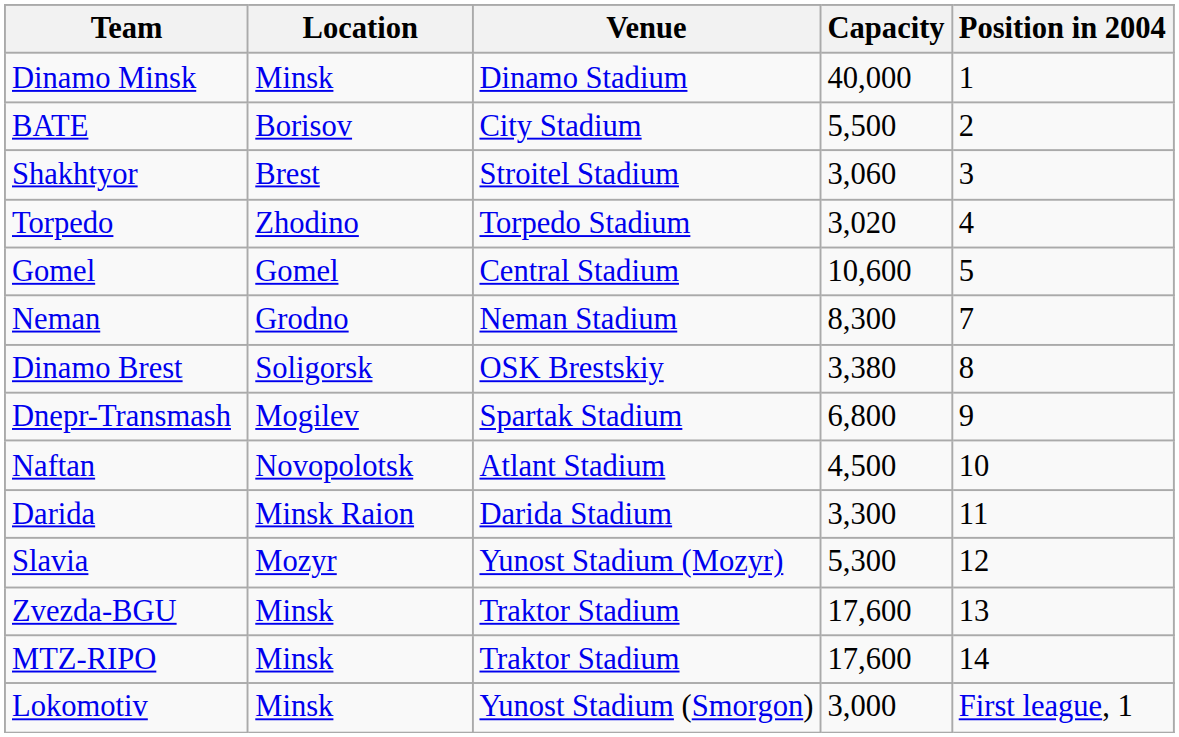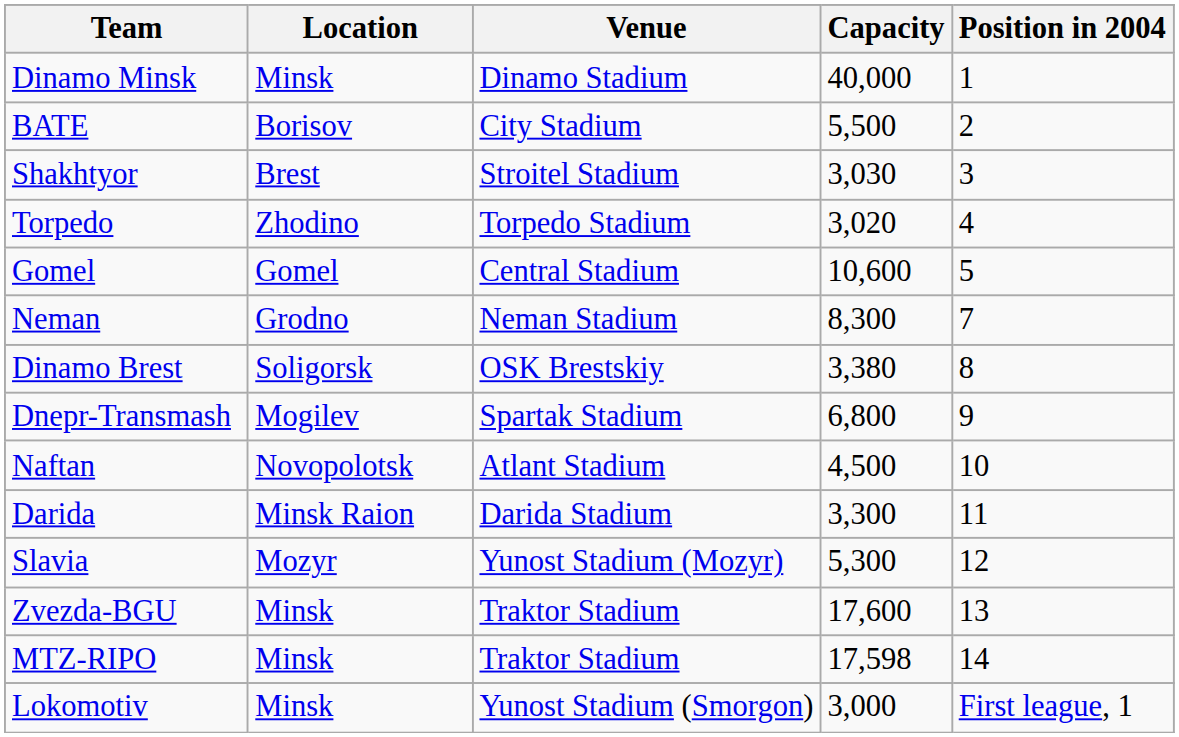 <table class="wikitable sortable" style="text-align:left">
 <tr>
 <th>Team</th>
 <th>Location</th>
 <th>Venue</th>
 <th>Capacity</th>
 <th>Position in 2004</th>
 </tr>
 <tr>
 <td width=120><a href='#'>Dinamo Minsk</a></td>
 <td width=110><a href='#'>Minsk</a></td>
 <td><a href='#'>Dinamo Stadium</a></td>
 <td>40,000</td>
 <td>1</td>
 </tr>
 <tr>
 <td><a href='#'>BATE</a></td>
 <td><a href='#'>Borisov</a></td>
 <td><a href='#'>City Stadium</a></td>
 <td>5,500</td>
 <td>2</td>
 </tr>
 <tr>
 <td><a href='#'>Shakhtyor</a></td>
 <td><a href='#'>Brest</a></td>
 <td><a href='#'>Stroitel Stadium</a></td>
-<td>3,060</td>
+<td>3,030</td>
 <td>3</td>
 </tr>
 <tr>
 <td><a href='#'>Torpedo</a></td>
 <td><a href='#'>Zhodino</a></td>
 <td><a href='#'>Torpedo Stadium</a></td>
 <td>3,020</td>
 <td>4</td>
 </tr>
 <tr>
 <td><a href='#'>Gomel</a></td>
 <td><a href='#'>Gomel</a></td>
 <td><a href='#'>Central Stadium</a></td>
 <td>10,600</td>
 <td>5</td>
 </tr>
 <tr>
 <td><a href='#'>Neman</a></td>
 <td><a href='#'>Grodno</a></td>
 <td><a href='#'>Neman Stadium</a></td>
 <td>8,300</td>
 <td>7</td>
 </tr>
 <tr>
 <td><a href='#'>Dinamo Brest</a></td>
 <td><a href='#'>Soligorsk</a></td>
 <td><a href='#'>OSK Brestskiy</a></td>
 <td>3,380</td>
 <td>8</td>
 </tr>
 <tr>
 <td><a href='#'>Dnepr-Transmash</a></td>
 <td><a href='#'>Mogilev</a></td>
 <td><a href='#'>Spartak Stadium</a></td>
 <td>6,800</td>
 <td>9</td>
 </tr>
 <tr>
 <td><a href='#'>Naftan</a></td>
 <td><a href='#'>Novopolotsk</a></td>
 <td><a href='#'>Atlant Stadium</a></td>
 <td>4,500</td>
 <td>10</td>
 </tr>
 <tr>
 <td><a href='#'>Darida</a></td>
 <td><a href='#'>Minsk Raion</a></td>
 <td><a href='#'>Darida Stadium</a></td>
 <td>3,300</td>
 <td>11</td>
 </tr>
 <tr>
 <td><a href='#'>Slavia</a></td>
 <td><a href='#'>Mozyr</a></td>
 <td><a href='#'>Yunost Stadium (Mozyr)</a></td>
 <td>5,300</td>
 <td>12</td>
 </tr>
 <tr>
 <td><a href='#'>Zvezda-BGU</a></td>
 <td><a href='#'>Minsk</a></td>
 <td><a href='#'>Traktor Stadium</a></td>
 <td>17,600</td>
 <td>13</td>
 </tr>
 <tr>
 <td><a href='#'>MTZ-RIPO</a></td>
 <td><a href='#'>Minsk</a></td>
 <td><a href='#'>Traktor Stadium</a></td>
-<td>17,600</td>
+<td>17,598</td>
 <td>14</td>
 </tr>
 <tr>
 <td><a href='#'>Lokomotiv</a></td>
 <td><a href='#'>Minsk</a></td>
 <td><a href='#'>Yunost Stadium</a> (<a href='#'>Smorgon</a>)</td>
 <td>3,000</td>
 <td><a href='#'>First league</a>, 1</td>
 </tr>
 </table>
